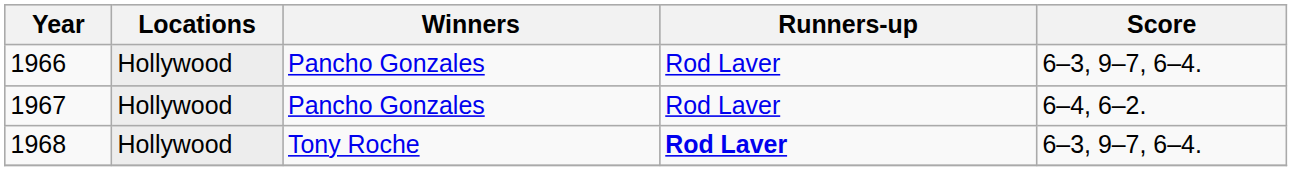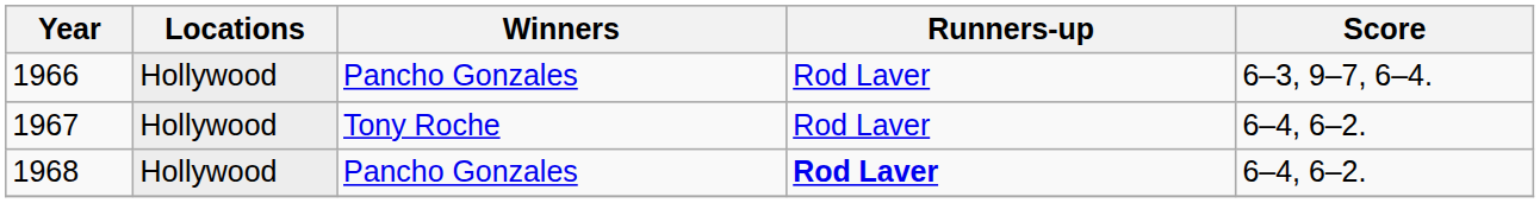 <table class="wikitable" style="font-size:98%;">
 <tr>
 <th style="width:60px;">Year</th>
 <th style="width:100px;">Locations</th>
 <th style="width:230px;">Winners</th>
 <th style="width:230px;">Runners-up</th>
 <th style="width:150px;">Score</th>
 </tr>
 <tr>
 <td>1966</td>
 <td style="background:#ededed">Hollywood</td>
 <td> <a href='#'>Pancho Gonzales</a></td>
 <td> <a href='#'>Rod Laver</a></td>
 <td>6–3, 9–7, 6–4.</td>
 </tr>
 <tr>
 <td>1967</td>
 <td style="background:#ededed">Hollywood</td>
-<td> <a href='#'>Pancho Gonzales</a></td>
+<td> <a href='#'>Tony Roche</a></td>
 <td> <a href='#'>Rod Laver</a></td>
 <td>6–4, 6–2.</td>
 </tr>
 <tr>
 <td>1968</td>
 <td style="background:#ededed">Hollywood</td>
-<td> <a href='#'>Tony Roche</a></td>
+<td> <a href='#'>Pancho Gonzales</a></td>
 <td><strong> <a href='#'>Rod Laver</a></strong></td>
-<td>6–3, 9–7, 6–4.</td>
+<td>6–4, 6–2.</td>
 </tr>
 <tr>
 </tr>
 </table>
